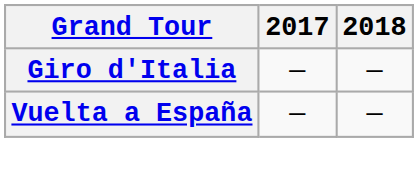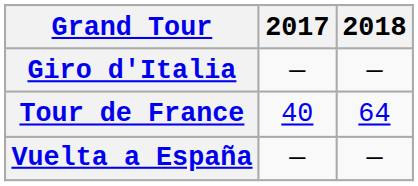 <table class="wikitable plainrowheaders">
 <tr>
 <th scope="col"><a href='#'>Grand Tour</a></th>
 <th scope="col">2017</th>
 <th scope="col">2018</th>
 </tr>
 <tr style="text-align:center;">
 <th scope="row"> <a href='#'>Giro d'Italia</a></th>
 <td>—</td>
 <td>—</td>
 </tr>
 <tr style="text-align:center;">
+<th scope="row"> <a href='#'>Tour de France</a></th>
+<td><a href='#'>40</a></td>
+<td><a href='#'>64</a></td>
+</tr>
+<tr style="text-align:center;">
 <th scope="row"> <a href='#'>Vuelta a España</a></th>
 <td>—</td>
 <td>—</td>
 </tr>
 </table>
